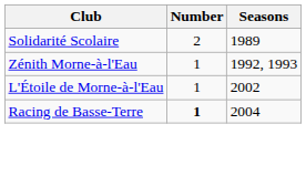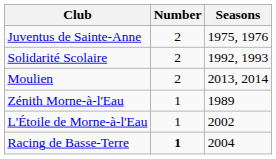 <table class="wikitable sortable">
 <tr>
 <th>Club</th>
 <th>Number</th>
 <th>Seasons</th>
 </tr>
 <tr>
+<td><a href='#'>Juventus de Sainte-Anne</a></td>
+<td style="text-align:center">2</td>
+<td>1975, 1976</td>
+</tr>
+<tr>
 <td><a href='#'>Solidarité Scolaire</a></td>
 <td style="text-align:center">2</td>
-<td>1989</td>
+<td>1992, 1993</td>
+</tr>
+<tr>
+<td><a href='#'>Moulien</a></td>
+<td style="text-align:center">2</td>
+<td>2013, 2014</td>
 </tr>
 <tr>
 <td><a href='#'>Zénith Morne-à-l'Eau</a></td>
 <td style="text-align:center">1</td>
-<td>1992, 1993</td>
+<td>1989</td>
 </tr>
 <tr>
 <td><a href='#'>L'Étoile de Morne-à-l'Eau</a></td>
 <td style="text-align:center">1</td>
 <td>2002</td>
 </tr>
 <tr>
 <td><a href='#'>Racing de Basse-Terre</a></td>
 <td style="text-align:center"><strong>1</strong></td>
 <td>2004</td>
 </tr>
 </table>
